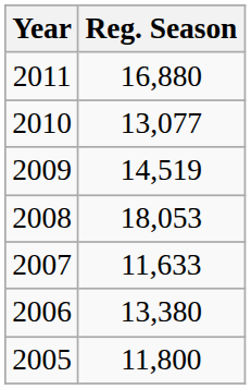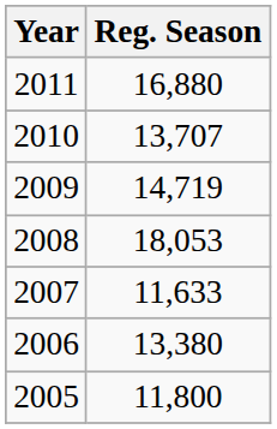 <table class="wikitable sortable">
 <tr>
 <th>Year</th>
 <th>Reg. Season</th>
 </tr>
 <tr style="text-align:center;">
 <td>2011</td>
 <td style="text-align:center;">16,880</td>
 </tr>
 <tr style="text-align:center;">
 <td>2010</td>
-<td style="text-align:center;">13,077</td>
+<td style="text-align:center;">13,707</td>
 </tr>
 <tr style="text-align:center;">
 <td>2009</td>
-<td style="text-align:center;">14,519</td>
+<td style="text-align:center;">14,719</td>
 </tr>
 <tr style="text-align:center;">
 <td>2008</td>
 <td style="text-align:center;">18,053</td>
 </tr>
 <tr style="text-align:center;">
 <td>2007</td>
 <td style="text-align:center;">11,633</td>
 </tr>
 <tr style="text-align:center;">
 <td>2006</td>
 <td style="text-align:center;">13,380</td>
 </tr>
 <tr style="text-align:center;">
 <td>2005</td>
 <td style="text-align:center;">11,800</td>
 </tr>
 </table>
